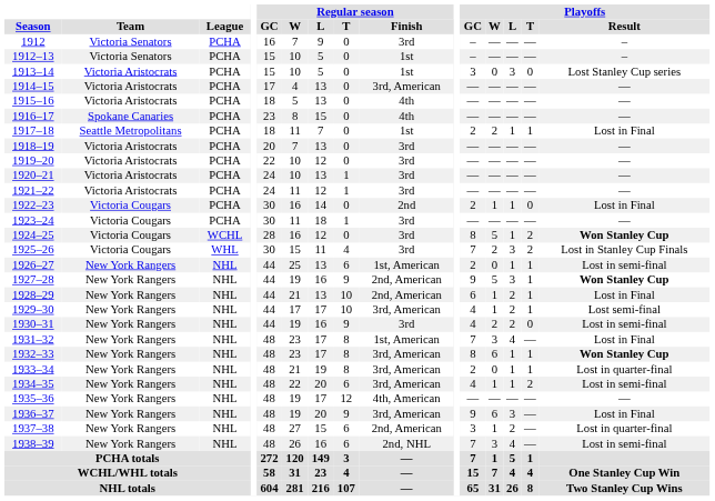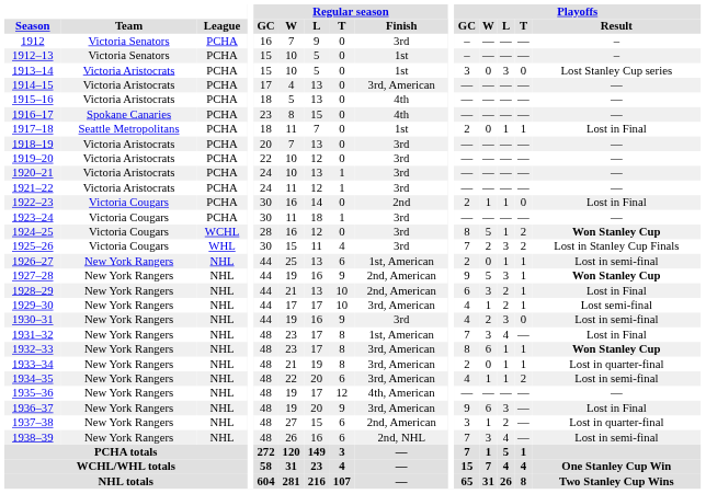 <table BORDER="0" CELLPADDING="1" CELLSPACING="0" width="75%" style="text-align:center">
 <tr bgcolor="#e0e0e0">
 <th colspan="3" bgcolor="#ffffff"> </th>
 <th rowspan="99" bgcolor="#ffffff"> </th>
 <th colspan="5"><a href='#'>Regular season</a></th>
 <th rowspan="99" bgcolor="#ffffff"> </th>
 <th colspan="5"><a href='#'>Playoffs</a></th>
 </tr>
 <tr bgcolor="#e0e0e0">
 <th><a href='#'>Season</a></th>
 <th>Team</th>
 <th>League</th>
 <th>GC</th>
 <th>W</th>
 <th>L</th>
 <th>T</th>
 <th>Finish</th>
 <th>GC</th>
 <th>W</th>
 <th>L</th>
 <th>T</th>
 <th>Result</th>
 </tr>
 <tr>
 <td><a href='#'>1912</a></td>
 <td><a href='#'>Victoria Senators</a></td>
 <td><a href='#'>PCHA</a></td>
 <td>16</td>
 <td>7</td>
 <td>9</td>
 <td>0</td>
 <td>3rd</td>
 <td>–</td>
 <td>—</td>
 <td>—</td>
 <td>—</td>
 <td>–</td>
 </tr>
 <tr bgcolor="#f0f0f0">
 <td><a href='#'>1912–13</a></td>
 <td>Victoria Senators</td>
 <td>PCHA</td>
 <td>15</td>
 <td>10</td>
 <td>5</td>
 <td>0</td>
 <td>1st</td>
 <td>–</td>
 <td>—</td>
 <td>—</td>
 <td>—</td>
 <td>–</td>
 </tr>
 <tr>
 <td><a href='#'>1913–14</a></td>
 <td><a href='#'>Victoria Aristocrats</a></td>
 <td>PCHA</td>
 <td>15</td>
 <td>10</td>
 <td>5</td>
 <td>0</td>
 <td>1st</td>
 <td>3</td>
 <td>0</td>
 <td>3</td>
 <td>0</td>
 <td>Lost Stanley Cup series</td>
 </tr>
 <tr bgcolor="#f0f0f0">
 <td><a href='#'>1914–15</a></td>
 <td>Victoria Aristocrats</td>
 <td>PCHA</td>
 <td>17</td>
 <td>4</td>
 <td>13</td>
 <td>0</td>
 <td>3rd, American</td>
 <td>—</td>
 <td>—</td>
 <td>—</td>
 <td>—</td>
 <td>—</td>
 </tr>
 <tr>
 <td><a href='#'>1915–16</a></td>
 <td>Victoria Aristocrats</td>
 <td>PCHA</td>
 <td>18</td>
 <td>5</td>
 <td>13</td>
 <td>0</td>
 <td>4th</td>
 <td>—</td>
 <td>—</td>
 <td>—</td>
 <td>—</td>
 <td>—</td>
 </tr>
 <tr bgcolor="#f0f0f0">
 <td><a href='#'>1916–17</a></td>
 <td><a href='#'>Spokane Canaries</a></td>
 <td>PCHA</td>
 <td>23</td>
 <td>8</td>
 <td>15</td>
 <td>0</td>
 <td>4th</td>
 <td>—</td>
 <td>—</td>
 <td>—</td>
 <td>—</td>
 <td>—</td>
 </tr>
 <tr>
 <td><a href='#'>1917–18</a></td>
 <td><a href='#'>Seattle Metropolitans</a></td>
 <td>PCHA</td>
 <td>18</td>
 <td>11</td>
 <td>7</td>
 <td>0</td>
 <td>1st</td>
 <td>2</td>
-<td>2</td>
+<td>0</td>
 <td>1</td>
 <td>1</td>
 <td>Lost in Final</td>
 </tr>
 <tr bgcolor="#f0f0f0">
 <td><a href='#'>1918–19</a></td>
 <td>Victoria Aristocrats</td>
 <td>PCHA</td>
 <td>20</td>
 <td>7</td>
 <td>13</td>
 <td>0</td>
 <td>3rd</td>
 <td>—</td>
 <td>—</td>
 <td>—</td>
 <td>—</td>
 <td>—</td>
 </tr>
 <tr>
 <td><a href='#'>1919–20</a></td>
 <td>Victoria Aristocrats</td>
 <td>PCHA</td>
 <td>22</td>
 <td>10</td>
 <td>12</td>
 <td>0</td>
 <td>3rd</td>
 <td>—</td>
 <td>—</td>
 <td>—</td>
 <td>—</td>
 <td>—</td>
 </tr>
 <tr bgcolor="#f0f0f0">
 <td><a href='#'>1920–21</a></td>
 <td>Victoria Aristocrats</td>
 <td>PCHA</td>
 <td>24</td>
 <td>10</td>
 <td>13</td>
 <td>1</td>
 <td>3rd</td>
 <td>—</td>
 <td>—</td>
 <td>—</td>
 <td>—</td>
 <td>—</td>
 </tr>
 <tr>
 <td><a href='#'>1921–22</a></td>
 <td>Victoria Aristocrats</td>
 <td>PCHA</td>
 <td>24</td>
 <td>11</td>
 <td>12</td>
 <td>1</td>
 <td>3rd</td>
 <td>—</td>
 <td>—</td>
 <td>—</td>
 <td>—</td>
 <td>—</td>
 </tr>
 <tr bgcolor="#f0f0f0">
 <td><a href='#'>1922–23</a></td>
 <td><a href='#'>Victoria Cougars</a></td>
 <td>PCHA</td>
 <td>30</td>
 <td>16</td>
 <td>14</td>
 <td>0</td>
 <td>2nd</td>
 <td>2</td>
 <td>1</td>
 <td>1</td>
 <td>0</td>
 <td>Lost in Final</td>
 </tr>
 <tr>
 <td><a href='#'>1923–24</a></td>
 <td>Victoria Cougars</td>
 <td>PCHA</td>
 <td>30</td>
 <td>11</td>
 <td>18</td>
 <td>1</td>
 <td>3rd</td>
 <td>—</td>
 <td>—</td>
 <td>—</td>
 <td>—</td>
 <td>—</td>
 </tr>
 <tr bgcolor="#f0f0f0">
 <td><a href='#'>1924–25</a></td>
 <td>Victoria Cougars</td>
 <td><a href='#'>WCHL</a></td>
 <td>28</td>
 <td>16</td>
 <td>12</td>
 <td>0</td>
 <td>3rd</td>
 <td>8</td>
 <td>5</td>
 <td>1</td>
 <td>2</td>
 <td><strong>Won Stanley Cup</strong></td>
 </tr>
 <tr>
 <td><a href='#'>1925–26</a></td>
 <td>Victoria Cougars</td>
 <td><a href='#'>WHL</a></td>
 <td>30</td>
 <td>15</td>
 <td>11</td>
 <td>4</td>
 <td>3rd</td>
 <td>7</td>
 <td>2</td>
 <td>3</td>
 <td>2</td>
 <td>Lost in Stanley Cup Finals</td>
 </tr>
 <tr bgcolor="#f0f0f0">
 <td><a href='#'>1926–27</a></td>
 <td><a href='#'>New York Rangers</a></td>
 <td><a href='#'>NHL</a></td>
 <td>44</td>
 <td>25</td>
 <td>13</td>
 <td>6</td>
 <td>1st, American</td>
 <td>2</td>
 <td>0</td>
 <td>1</td>
 <td>1</td>
 <td>Lost in semi-final</td>
 </tr>
 <tr>
 <td><a href='#'>1927–28</a></td>
 <td>New York Rangers</td>
 <td>NHL</td>
 <td>44</td>
 <td>19</td>
 <td>16</td>
 <td>9</td>
 <td>2nd, American</td>
 <td>9</td>
 <td>5</td>
 <td>3</td>
 <td>1</td>
 <td><strong>Won Stanley Cup</strong></td>
 </tr>
 <tr bgcolor="#f0f0f0">
 <td><a href='#'>1928–29</a></td>
 <td>New York Rangers</td>
 <td>NHL</td>
 <td>44</td>
 <td>21</td>
 <td>13</td>
 <td>10</td>
 <td>2nd, American</td>
 <td>6</td>
-<td>1</td>
+<td>3</td>
 <td>2</td>
 <td>1</td>
 <td>Lost in Final</td>
 </tr>
 <tr>
 <td><a href='#'>1929–30</a></td>
 <td>New York Rangers</td>
 <td>NHL</td>
 <td>44</td>
 <td>17</td>
 <td>17</td>
 <td>10</td>
 <td>3rd, American</td>
 <td>4</td>
 <td>1</td>
 <td>2</td>
 <td>1</td>
 <td>Lost semi-final</td>
 </tr>
 <tr bgcolor="#f0f0f0">
 <td><a href='#'>1930–31</a></td>
 <td>New York Rangers</td>
 <td>NHL</td>
 <td>44</td>
 <td>19</td>
 <td>16</td>
 <td>9</td>
 <td>3rd</td>
 <td>4</td>
 <td>2</td>
-<td>2</td>
+<td>3</td>
 <td>0</td>
 <td>Lost in semi-final</td>
 </tr>
 <tr>
 <td><a href='#'>1931–32</a></td>
 <td>New York Rangers</td>
 <td>NHL</td>
 <td>48</td>
 <td>23</td>
 <td>17</td>
 <td>8</td>
 <td>1st, American</td>
 <td>7</td>
 <td>3</td>
 <td>4</td>
 <td>—</td>
 <td>Lost in Final</td>
 </tr>
 <tr bgcolor="#f0f0f0">
 <td><a href='#'>1932–33</a></td>
 <td>New York Rangers</td>
 <td>NHL</td>
 <td>48</td>
 <td>23</td>
 <td>17</td>
 <td>8</td>
 <td>3rd, American</td>
 <td>8</td>
 <td>6</td>
 <td>1</td>
 <td>1</td>
 <td><strong>Won Stanley Cup</strong></td>
 </tr>
 <tr>
 <td><a href='#'>1933–34</a></td>
 <td>New York Rangers</td>
 <td>NHL</td>
 <td>48</td>
 <td>21</td>
 <td>19</td>
 <td>8</td>
 <td>3rd, American</td>
 <td>2</td>
 <td>0</td>
 <td>1</td>
 <td>1</td>
 <td>Lost in quarter-final</td>
 </tr>
 <tr bgcolor="#f0f0f0">
 <td><a href='#'>1934–35</a></td>
 <td>New York Rangers</td>
 <td>NHL</td>
 <td>48</td>
 <td>22</td>
 <td>20</td>
 <td>6</td>
 <td>3rd, American</td>
 <td>4</td>
 <td>1</td>
 <td>1</td>
 <td>2</td>
 <td>Lost in semi-final</td>
 </tr>
 <tr>
 <td><a href='#'>1935–36</a></td>
 <td>New York Rangers</td>
 <td>NHL</td>
 <td>48</td>
 <td>19</td>
 <td>17</td>
 <td>12</td>
 <td>4th, American</td>
 <td>—</td>
 <td>—</td>
 <td>—</td>
 <td>—</td>
 <td>—</td>
 </tr>
 <tr bgcolor="#f0f0f0">
 <td><a href='#'>1936–37</a></td>
 <td>New York Rangers</td>
 <td>NHL</td>
 <td>48</td>
 <td>19</td>
 <td>20</td>
 <td>9</td>
 <td>3rd, American</td>
 <td>9</td>
 <td>6</td>
 <td>3</td>
 <td>—</td>
 <td>Lost in Final</td>
 </tr>
 <tr>
 <td><a href='#'>1937–38</a></td>
 <td>New York Rangers</td>
 <td>NHL</td>
 <td>48</td>
 <td>27</td>
 <td>15</td>
 <td>6</td>
 <td>2nd, American</td>
 <td>3</td>
 <td>1</td>
 <td>2</td>
 <td>—</td>
 <td>Lost in quarter-final</td>
 </tr>
 <tr bgcolor="#f0f0f0">
 <td><a href='#'>1938–39</a></td>
 <td>New York Rangers</td>
 <td>NHL</td>
 <td>48</td>
 <td>26</td>
 <td>16</td>
 <td>6</td>
 <td>2nd, NHL</td>
 <td>7</td>
 <td>3</td>
 <td>4</td>
 <td>—</td>
 <td>Lost in semi-final</td>
 </tr>
 <tr bgcolor="#e0e0e0">
 <th colspan="3">PCHA totals</th>
 <th>272</th>
 <th>120</th>
 <th>149</th>
 <th>3</th>
 <th>—</th>
 <th>7</th>
 <th>1</th>
 <th>5</th>
 <th>1</th>
 <th></th>
 </tr>
 <tr bgcolor="#e0e0e0">
 <th colspan="3">WCHL/WHL totals</th>
 <th>58</th>
 <th>31</th>
 <th>23</th>
 <th>4</th>
 <th>—</th>
 <th>15</th>
 <th>7</th>
 <th>4</th>
 <th>4</th>
 <th>One Stanley Cup Win</th>
 </tr>
 <tr bgcolor="#e0e0e0">
 <th colspan="3">NHL totals</th>
 <th>604</th>
 <th>281</th>
 <th>216</th>
 <th>107</th>
 <th>—</th>
 <th>65</th>
 <th>31</th>
 <th>26</th>
 <th>8</th>
 <th>Two Stanley Cup Wins</th>
 </tr>
 </table>
